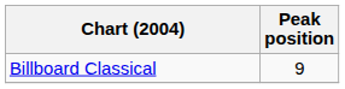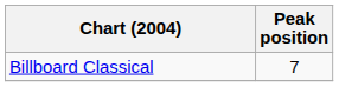 <table class="wikitable sortable">
 <tr>
 <th style="text-align:center; width:220px;">Chart (2004)</th>
 <th style="text-align:center;">Peak<br>position</th>
 </tr>
 <tr>
 <td><a href='#'>Billboard Classical</a></td>
-<td style="text-align:center;">9</td>
+<td style="text-align:center;">7</td>
 </tr>
 <tr>
 </tr>
 </table>
